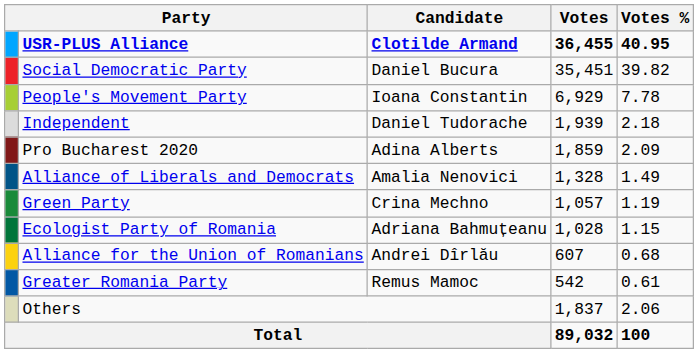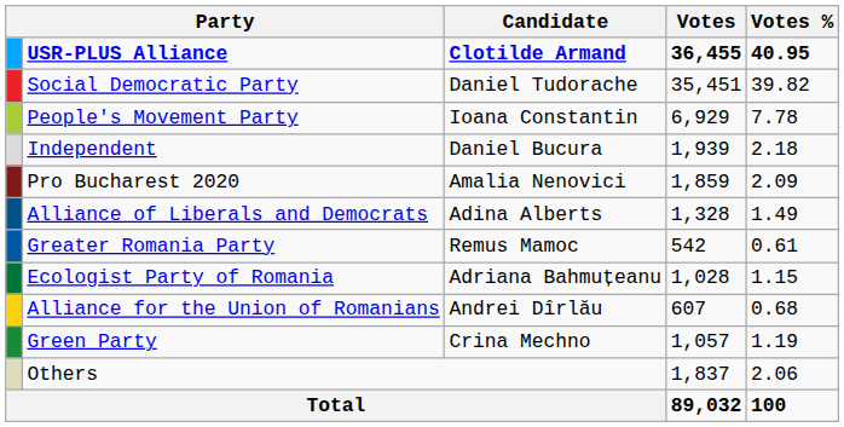 <table class="wikitable">
 <tr>
 <th colspan="2">Party</th>
 <th>Candidate</th>
 <th>Votes</th>
 <th>Votes %</th>
 </tr>
 <tr>
 <td style="background:#00a6ff;" width="5"></td>
 <td><a href='#'><strong>USR-PLUS Alliance</strong></a></td>
 <td><strong><a href='#'>Clotilde Armand</a></strong></td>
 <td><strong>36,455</strong></td>
 <td><strong>40.95</strong></td>
 </tr>
 <tr>
 <td style="background:#ed2128;" width="5"></td>
 <td><a href='#'>Social Democratic Party</a></td>
-<td>Daniel Bucura</td>
+<td>Daniel Tudorache</td>
 <td>35,451</td>
 <td>39.82</td>
 </tr>
 <tr>
 <td style="background:#a7cf35;" width="5"></td>
 <td><a href='#'>People's Movement Party</a></td>
 <td>Ioana Constantin</td>
 <td>6,929</td>
 <td>7.78</td>
 </tr>
 <tr>
 <td style="background:#dcdcdc;" width="5"></td>
 <td><a href='#'>Independent</a></td>
-<td>Daniel Tudorache</td>
+<td>Daniel Bucura</td>
 <td>1,939</td>
 <td>2.18</td>
 </tr>
 <tr>
 <td style="background:#801818;" width="5"></td>
 <td>Pro Bucharest 2020</td>
-<td>Adina Alberts</td>
+<td>Amalia Nenovici</td>
 <td>1,859</td>
 <td>2.09</td>
 </tr>
 <tr>
 <td style="background:#005487;" width="5"></td>
 <td><a href='#'>Alliance of Liberals and Democrats</a></td>
-<td>Amalia Nenovici</td>
+<td>Adina Alberts</td>
 <td>1,328</td>
 <td>1.49</td>
 </tr>
 <tr>
-<td style="background:#198a3a;" width="5"></td>
-<td><a href='#'>Green Party</a></td>
-<td>Crina Mechno</td>
-<td>1,057</td>
-<td>1.19</td>
+<td style="background:#0258A4;" width="5"></td>
+<td><a href='#'>Greater Romania Party</a></td>
+<td>Remus Mamoc</td>
+<td>542</td>
+<td>0.61</td>
 </tr>
 <tr>
 <td style="background:#00753a;" width="5"></td>
 <td><a href='#'>Ecologist Party of Romania</a></td>
 <td>Adriana Bahmuțeanu</td>
 <td>1,028</td>
 <td>1.15</td>
 </tr>
 <tr>
 <td style="background:#FCD20F;" width="5"></td>
 <td><a href='#'>Alliance for the Union of Romanians</a></td>
 <td>Andrei Dîrlău</td>
 <td>607</td>
 <td>0.68</td>
 </tr>
 <tr>
-<td style="background:#0258A4;" width="5"></td>
-<td><a href='#'>Greater Romania Party</a></td>
-<td>Remus Mamoc</td>
-<td>542</td>
-<td>0.61</td>
+<td style="background:#198a3a;" width="5"></td>
+<td><a href='#'>Green Party</a></td>
+<td>Crina Mechno</td>
+<td>1,057</td>
+<td>1.19</td>
 </tr>
 <tr>
 <td style="background:#ddddbb;" width="5"></td>
 <td colspan="2">Others</td>
 <td>1,837</td>
 <td>2.06</td>
 </tr>
 <tr>
 <th colspan="3">Total</th>
 <td><strong>89,032</strong></td>
 <td><strong>100</strong></td>
 </tr>
 </table>
